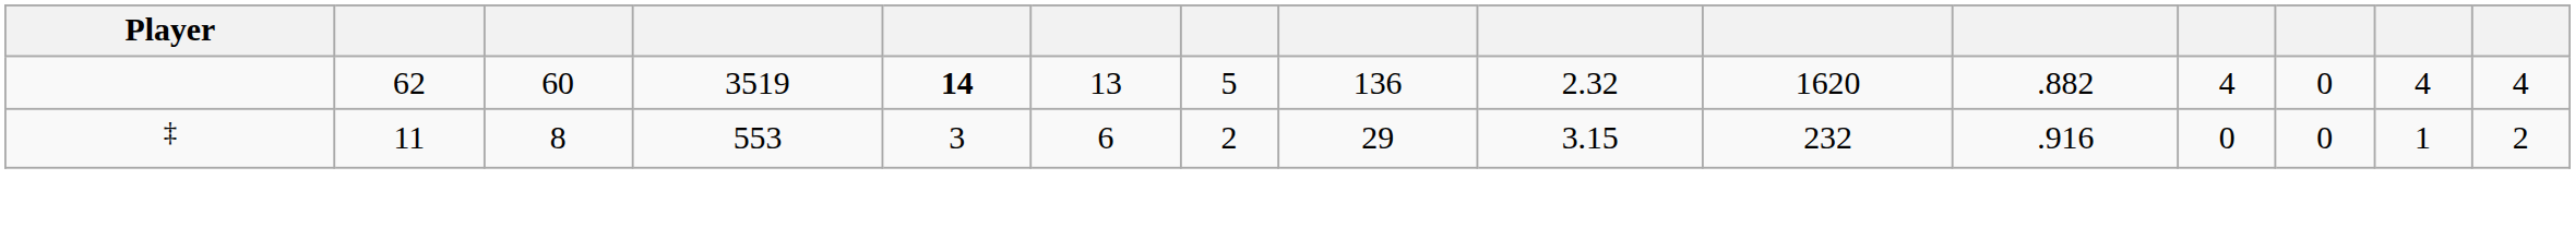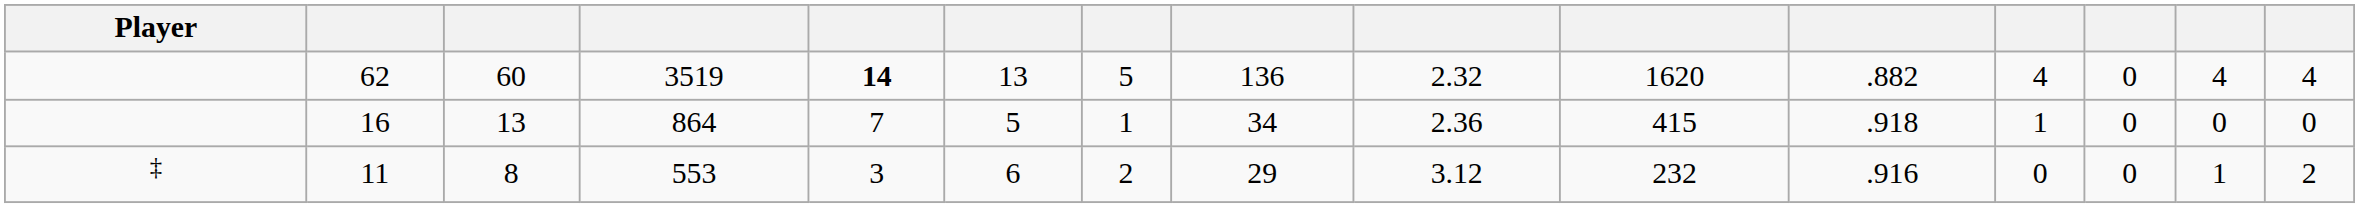 <table class="wikitable sortable" style="width:100%; text-align:center;">
 <tr style="text-align:center; background:#ddd;">
 <th>Player</th>
 <th></th>
 <th></th>
 <th></th>
 <th></th>
 <th></th>
 <th></th>
 <th></th>
 <th></th>
 <th></th>
 <th></th>
 <th></th>
 <th></th>
 <th></th>
 <th></th>
 </tr>
 <tr>
 <td></td>
 <td>62</td>
 <td>60</td>
 <td>3519</td>
 <td><strong>14</strong></td>
 <td>13</td>
 <td>5</td>
 <td>136</td>
 <td>2.32</td>
 <td>1620</td>
 <td>.882</td>
 <td>4</td>
 <td>0</td>
 <td>4</td>
 <td>4</td>
 </tr>
 <tr>
+<td></td>
+<td>16</td>
+<td>13</td>
+<td>864</td>
+<td>7</td>
+<td>5</td>
+<td>1</td>
+<td>34</td>
+<td>2.36</td>
+<td>415</td>
+<td>.918</td>
+<td>1</td>
+<td>0</td>
+<td>0</td>
+<td>0</td>
+</tr>
+<tr>
 <td><sup>‡</sup></td>
 <td>11</td>
 <td>8</td>
 <td>553</td>
 <td>3</td>
 <td>6</td>
 <td>2</td>
 <td>29</td>
-<td>3.15</td>
+<td>3.12</td>
 <td>232</td>
 <td>.916</td>
 <td>0</td>
 <td>0</td>
 <td>1</td>
 <td>2</td>
 </tr>
 </table>
